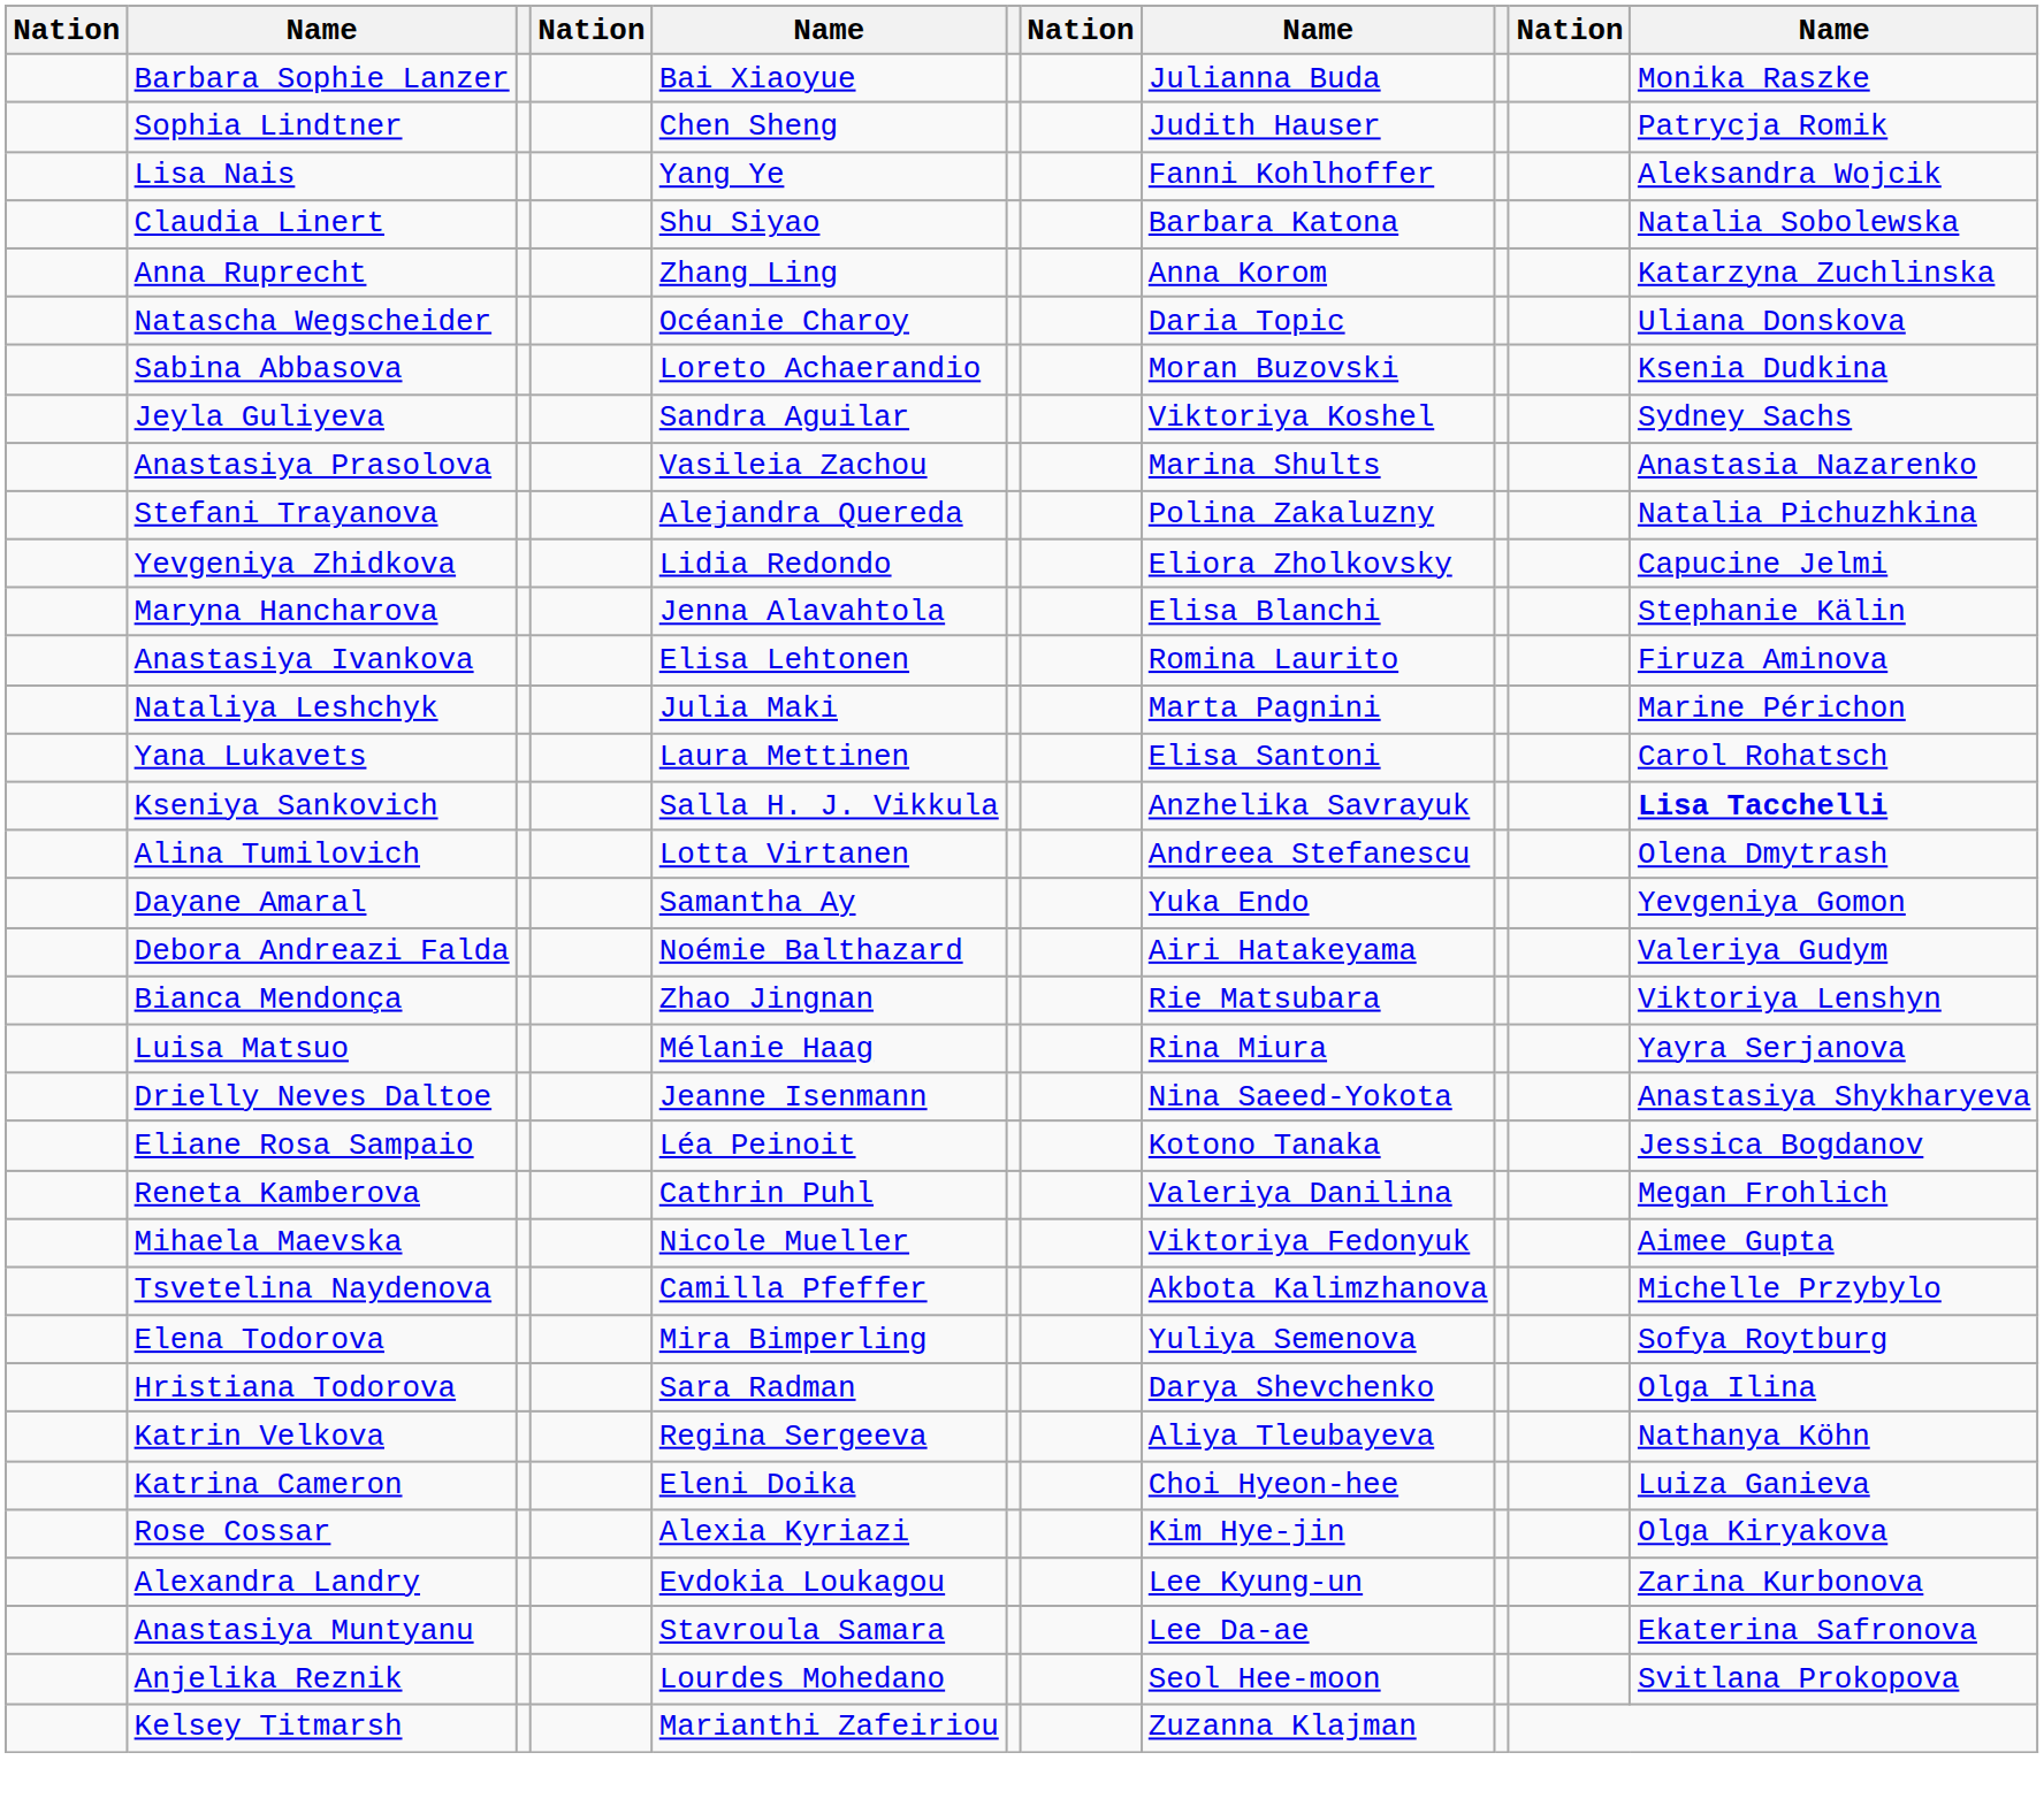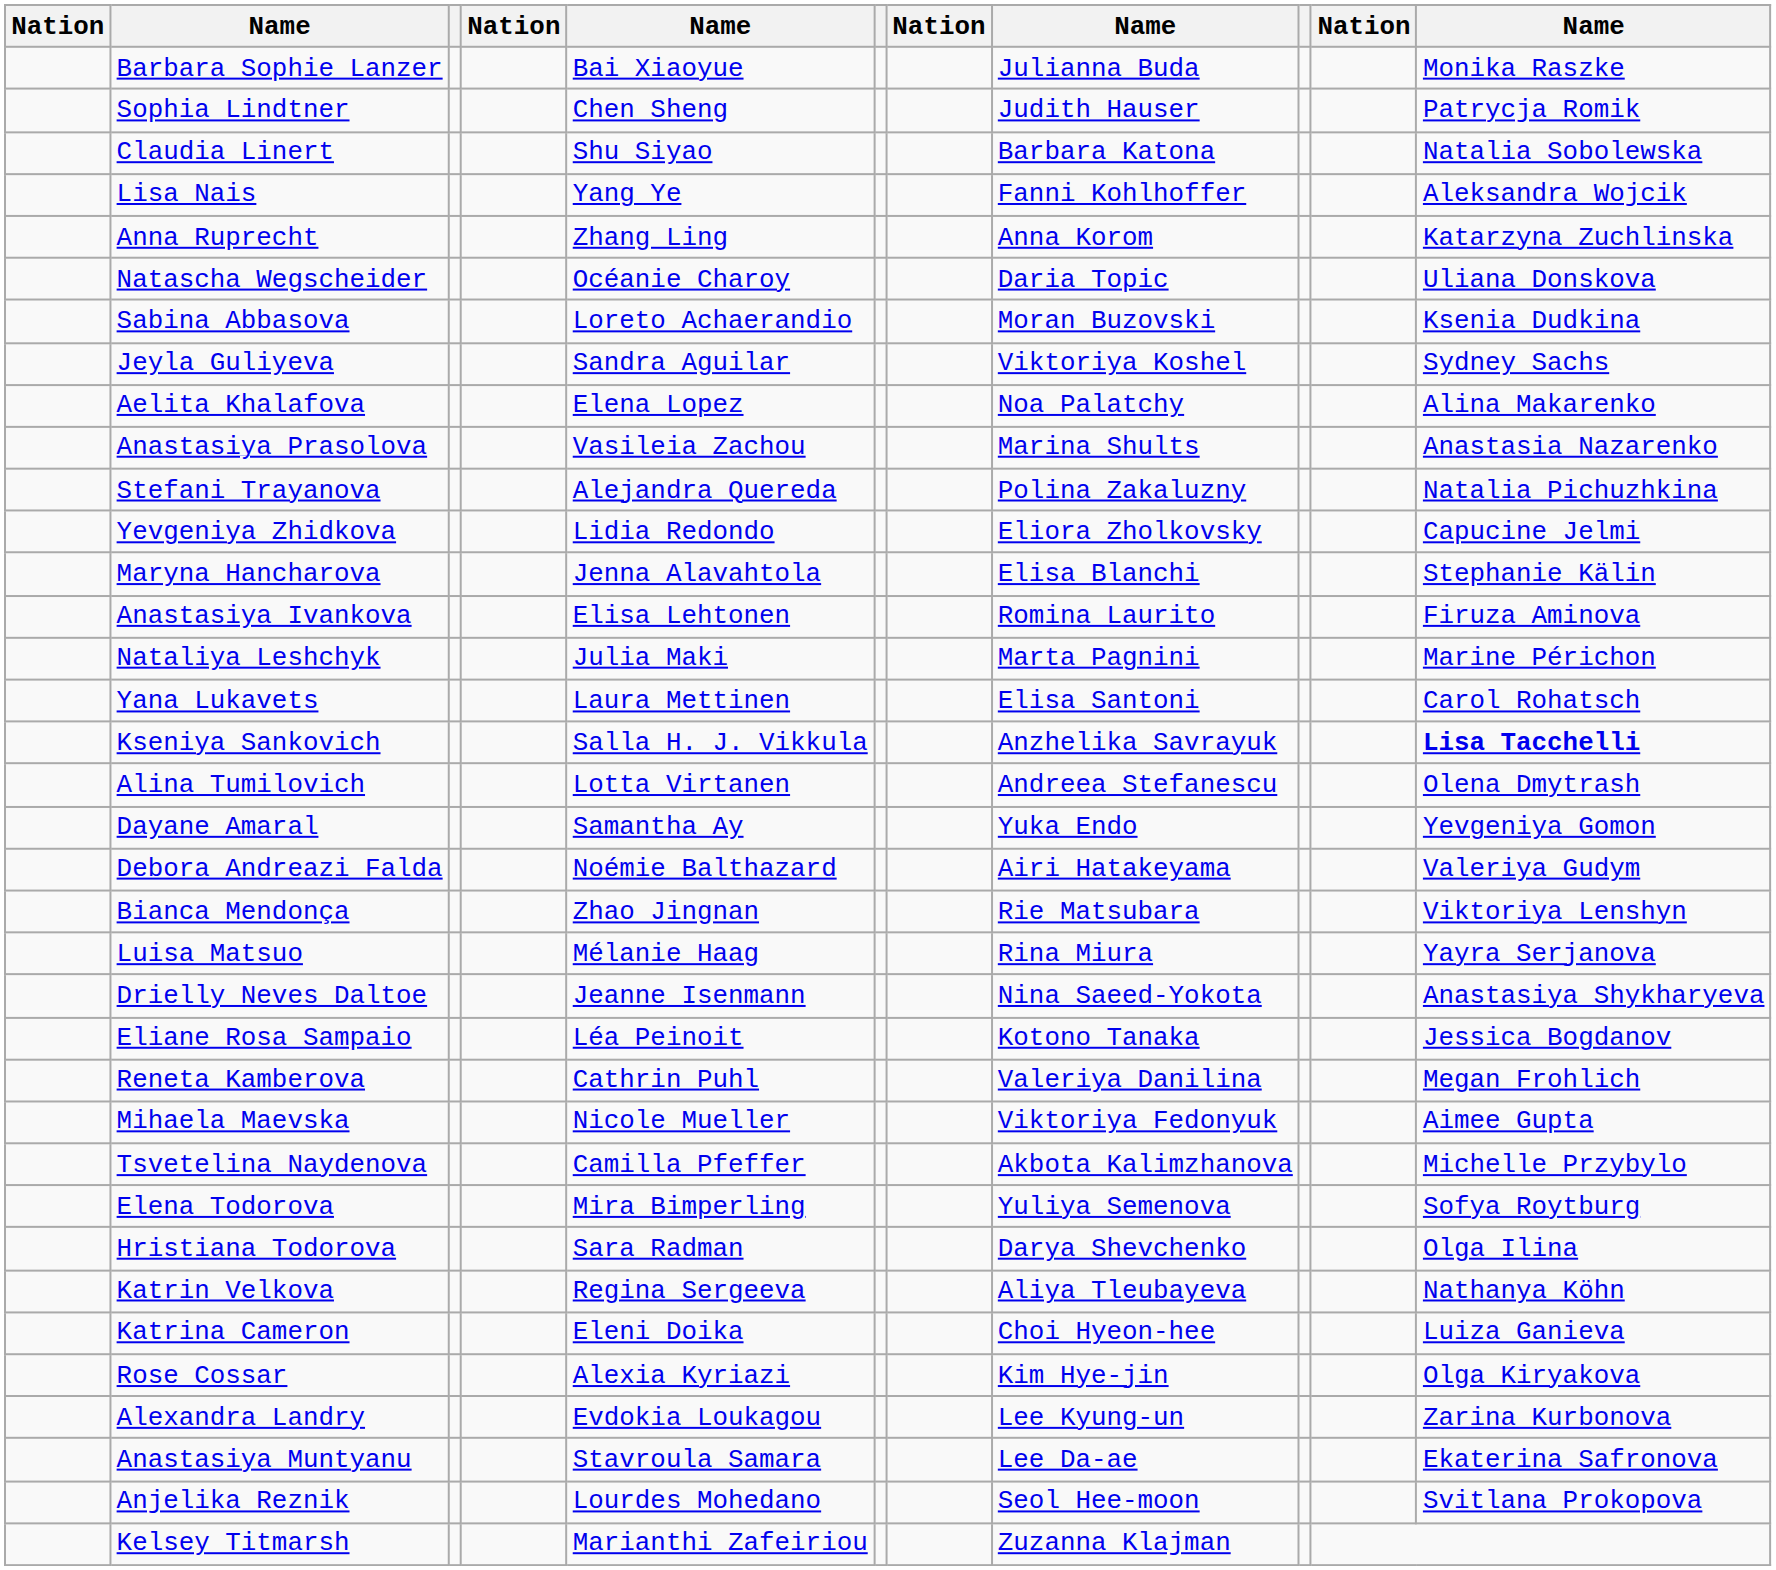 <table class="wikitable">
 <tr>
 <th>Nation</th>
 <th>Name</th>
 <th></th>
 <th>Nation</th>
 <th>Name</th>
 <th></th>
 <th>Nation</th>
 <th>Name</th>
 <th></th>
 <th>Nation</th>
 <th>Name</th>
 </tr>
 <tr>
 <td></td>
 <td><a href='#'>Barbara Sophie Lanzer</a></td>
 <td></td>
 <td></td>
 <td><a href='#'>Bai Xiaoyue</a></td>
 <td></td>
 <td></td>
 <td><a href='#'>Julianna Buda</a></td>
 <td></td>
 <td></td>
 <td><a href='#'>Monika Raszke</a></td>
 </tr>
 <tr>
 <td></td>
 <td><a href='#'>Sophia Lindtner</a></td>
 <td></td>
 <td></td>
 <td><a href='#'>Chen Sheng</a></td>
 <td></td>
 <td></td>
 <td><a href='#'>Judith Hauser</a></td>
 <td></td>
 <td></td>
 <td><a href='#'>Patrycja Romik</a></td>
 </tr>
 <tr>
 <td></td>
+<td><a href='#'>Claudia Linert</a></td>
+<td></td>
+<td></td>
+<td><a href='#'>Shu Siyao</a></td>
+<td></td>
+<td></td>
+<td><a href='#'>Barbara Katona</a></td>
+<td></td>
+<td></td>
+<td><a href='#'>Natalia Sobolewska</a></td>
+</tr>
+<tr>
+<td></td>
 <td><a href='#'>Lisa Nais</a></td>
 <td></td>
 <td></td>
 <td><a href='#'>Yang Ye</a></td>
 <td></td>
 <td></td>
 <td><a href='#'>Fanni Kohlhoffer</a></td>
 <td></td>
 <td></td>
 <td><a href='#'>Aleksandra Wojcik</a></td>
-</tr>
-<tr>
-<td></td>
-<td><a href='#'>Claudia Linert</a></td>
-<td></td>
-<td></td>
-<td><a href='#'>Shu Siyao</a></td>
-<td></td>
-<td></td>
-<td><a href='#'>Barbara Katona</a></td>
-<td></td>
-<td></td>
-<td><a href='#'>Natalia Sobolewska</a></td>
 </tr>
 <tr>
 <td></td>
 <td><a href='#'>Anna Ruprecht</a></td>
 <td></td>
 <td></td>
 <td><a href='#'>Zhang Ling</a></td>
 <td></td>
 <td></td>
 <td><a href='#'>Anna Korom</a></td>
 <td></td>
 <td></td>
 <td><a href='#'>Katarzyna Zuchlinska</a></td>
 </tr>
 <tr>
 <td></td>
 <td><a href='#'>Natascha Wegscheider</a></td>
 <td></td>
 <td></td>
 <td><a href='#'>Océanie Charoy</a></td>
 <td></td>
 <td></td>
 <td><a href='#'>Daria Topic</a></td>
 <td></td>
 <td></td>
 <td><a href='#'>Uliana Donskova</a></td>
 </tr>
 <tr>
 <td></td>
 <td><a href='#'>Sabina Abbasova</a></td>
 <td></td>
 <td></td>
 <td><a href='#'>Loreto Achaerandio</a></td>
 <td></td>
 <td></td>
 <td><a href='#'>Moran Buzovski</a></td>
 <td></td>
 <td></td>
 <td><a href='#'>Ksenia Dudkina</a></td>
 </tr>
 <tr>
 <td></td>
 <td><a href='#'>Jeyla Guliyeva</a></td>
 <td></td>
 <td></td>
 <td><a href='#'>Sandra Aguilar</a></td>
 <td></td>
 <td></td>
 <td><a href='#'>Viktoriya Koshel</a></td>
 <td></td>
 <td></td>
 <td><a href='#'>Sydney Sachs</a></td>
+</tr>
+<tr>
+<td></td>
+<td><a href='#'>Aelita Khalafova</a></td>
+<td></td>
+<td></td>
+<td><a href='#'>Elena Lopez</a></td>
+<td></td>
+<td></td>
+<td><a href='#'>Noa Palatchy</a></td>
+<td></td>
+<td></td>
+<td><a href='#'>Alina Makarenko</a></td>
 </tr>
 <tr>
 <td></td>
 <td><a href='#'>Anastasiya Prasolova</a></td>
 <td></td>
 <td></td>
 <td><a href='#'>Vasileia Zachou</a></td>
 <td></td>
 <td></td>
 <td><a href='#'>Marina Shults</a></td>
 <td></td>
 <td></td>
 <td><a href='#'>Anastasia Nazarenko</a></td>
 </tr>
 <tr>
 <td></td>
 <td><a href='#'>Stefani Trayanova</a></td>
 <td></td>
 <td></td>
 <td><a href='#'>Alejandra Quereda</a></td>
 <td></td>
 <td></td>
 <td><a href='#'>Polina Zakaluzny</a></td>
 <td></td>
 <td></td>
 <td><a href='#'>Natalia Pichuzhkina</a></td>
 </tr>
 <tr>
 <td></td>
 <td><a href='#'>Yevgeniya Zhidkova</a></td>
 <td></td>
 <td></td>
 <td><a href='#'>Lidia Redondo</a></td>
 <td></td>
 <td></td>
 <td><a href='#'>Eliora Zholkovsky</a></td>
 <td></td>
 <td></td>
 <td><a href='#'>Capucine Jelmi</a></td>
 </tr>
 <tr>
 <td></td>
 <td><a href='#'>Maryna Hancharova</a></td>
 <td></td>
 <td></td>
 <td><a href='#'>Jenna Alavahtola</a></td>
 <td></td>
 <td></td>
 <td><a href='#'>Elisa Blanchi</a></td>
 <td></td>
 <td></td>
 <td><a href='#'>Stephanie Kälin</a></td>
 </tr>
 <tr>
 <td></td>
 <td><a href='#'>Anastasiya Ivankova</a></td>
 <td></td>
 <td></td>
 <td><a href='#'>Elisa Lehtonen</a></td>
 <td></td>
 <td></td>
 <td><a href='#'>Romina Laurito</a></td>
 <td></td>
 <td></td>
 <td><a href='#'>Firuza Aminova</a></td>
 </tr>
 <tr>
 <td></td>
 <td><a href='#'>Nataliya Leshchyk</a></td>
 <td></td>
 <td></td>
 <td><a href='#'>Julia Maki</a></td>
 <td></td>
 <td></td>
 <td><a href='#'>Marta Pagnini</a></td>
 <td></td>
 <td></td>
 <td><a href='#'>Marine Périchon</a></td>
 </tr>
 <tr>
 <td></td>
 <td><a href='#'>Yana Lukavets</a></td>
 <td></td>
 <td></td>
 <td><a href='#'>Laura Mettinen</a></td>
 <td></td>
 <td></td>
 <td><a href='#'>Elisa Santoni</a></td>
 <td></td>
 <td></td>
 <td><a href='#'>Carol Rohatsch</a></td>
 </tr>
 <tr>
 <td></td>
 <td><a href='#'>Kseniya Sankovich</a></td>
 <td></td>
 <td></td>
 <td><a href='#'>Salla H. J. Vikkula</a></td>
 <td></td>
 <td></td>
 <td><a href='#'>Anzhelika Savrayuk</a></td>
 <td></td>
 <td></td>
 <td><strong><a href='#'>Lisa Tacchelli</a></strong></td>
 </tr>
 <tr>
 <td></td>
 <td><a href='#'>Alina Tumilovich</a></td>
 <td></td>
 <td></td>
 <td><a href='#'>Lotta Virtanen</a></td>
 <td></td>
 <td></td>
 <td><a href='#'>Andreea Stefanescu</a></td>
 <td></td>
 <td></td>
 <td><a href='#'>Olena Dmytrash</a></td>
 </tr>
 <tr>
 <td></td>
 <td><a href='#'>Dayane Amaral</a></td>
 <td></td>
 <td></td>
 <td><a href='#'>Samantha Ay</a></td>
 <td></td>
 <td></td>
 <td><a href='#'>Yuka Endo</a></td>
 <td></td>
 <td></td>
 <td><a href='#'>Yevgeniya Gomon</a></td>
 </tr>
 <tr>
 <td></td>
 <td><a href='#'>Debora Andreazi Falda</a></td>
 <td></td>
 <td></td>
 <td><a href='#'>Noémie Balthazard</a></td>
 <td></td>
 <td></td>
 <td><a href='#'>Airi Hatakeyama</a></td>
 <td></td>
 <td></td>
 <td><a href='#'>Valeriya Gudym</a></td>
 </tr>
 <tr>
 <td></td>
 <td><a href='#'>Bianca Mendonça</a></td>
 <td></td>
 <td></td>
 <td><a href='#'>Zhao Jingnan</a></td>
 <td></td>
 <td></td>
 <td><a href='#'>Rie Matsubara</a></td>
 <td></td>
 <td></td>
 <td><a href='#'>Viktoriya Lenshyn</a></td>
 </tr>
 <tr>
 <td></td>
 <td><a href='#'>Luisa Matsuo</a></td>
 <td></td>
 <td></td>
 <td><a href='#'>Mélanie Haag</a></td>
 <td></td>
 <td></td>
 <td><a href='#'>Rina Miura</a></td>
 <td></td>
 <td></td>
 <td><a href='#'>Yayra Serjanova</a></td>
 </tr>
 <tr>
 <td></td>
 <td><a href='#'>Drielly Neves Daltoe</a></td>
 <td></td>
 <td></td>
 <td><a href='#'>Jeanne Isenmann</a></td>
 <td></td>
 <td></td>
 <td><a href='#'>Nina Saeed-Yokota</a></td>
 <td></td>
 <td></td>
 <td><a href='#'>Anastasiya Shykharyeva</a></td>
 </tr>
 <tr>
 <td></td>
 <td><a href='#'>Eliane Rosa Sampaio</a></td>
 <td></td>
 <td></td>
 <td><a href='#'>Léa Peinoit</a></td>
 <td></td>
 <td></td>
 <td><a href='#'>Kotono Tanaka</a></td>
 <td></td>
 <td></td>
 <td><a href='#'>Jessica Bogdanov</a></td>
 </tr>
 <tr>
 <td></td>
 <td><a href='#'>Reneta Kamberova</a></td>
 <td></td>
 <td></td>
 <td><a href='#'>Cathrin Puhl</a></td>
 <td></td>
 <td></td>
 <td><a href='#'>Valeriya Danilina</a></td>
 <td></td>
 <td></td>
 <td><a href='#'>Megan Frohlich</a></td>
 </tr>
 <tr>
 <td></td>
 <td><a href='#'>Mihaela Maevska</a></td>
 <td></td>
 <td></td>
 <td><a href='#'>Nicole Mueller</a></td>
 <td></td>
 <td></td>
 <td><a href='#'>Viktoriya Fedonyuk</a></td>
 <td></td>
 <td></td>
 <td><a href='#'>Aimee Gupta</a></td>
 </tr>
 <tr>
 <td></td>
 <td><a href='#'>Tsvetelina Naydenova</a></td>
 <td></td>
 <td></td>
 <td><a href='#'>Camilla Pfeffer</a></td>
 <td></td>
 <td></td>
 <td><a href='#'>Akbota Kalimzhanova</a></td>
 <td></td>
 <td></td>
 <td><a href='#'>Michelle Przybylo</a></td>
 </tr>
 <tr>
 <td></td>
 <td><a href='#'>Elena Todorova</a></td>
 <td></td>
 <td></td>
 <td><a href='#'>Mira Bimperling</a></td>
 <td></td>
 <td></td>
 <td><a href='#'>Yuliya Semenova</a></td>
 <td></td>
 <td></td>
 <td><a href='#'>Sofya Roytburg</a></td>
 </tr>
 <tr>
 <td></td>
 <td><a href='#'>Hristiana Todorova</a></td>
 <td></td>
 <td></td>
 <td><a href='#'>Sara Radman</a></td>
 <td></td>
 <td></td>
 <td><a href='#'>Darya Shevchenko</a></td>
 <td></td>
 <td></td>
 <td><a href='#'>Olga Ilina</a></td>
 </tr>
 <tr>
 <td></td>
 <td><a href='#'>Katrin Velkova</a></td>
 <td></td>
 <td></td>
 <td><a href='#'>Regina Sergeeva</a></td>
 <td></td>
 <td></td>
 <td><a href='#'>Aliya Tleubayeva</a></td>
 <td></td>
 <td></td>
 <td><a href='#'>Nathanya Köhn</a></td>
 </tr>
 <tr>
 <td></td>
 <td><a href='#'>Katrina Cameron</a></td>
 <td></td>
 <td></td>
 <td><a href='#'>Eleni Doika</a></td>
 <td></td>
 <td></td>
 <td><a href='#'>Choi Hyeon-hee</a></td>
 <td></td>
 <td></td>
 <td><a href='#'>Luiza Ganieva</a></td>
 </tr>
 <tr>
 <td></td>
 <td><a href='#'>Rose Cossar</a></td>
 <td></td>
 <td></td>
 <td><a href='#'>Alexia Kyriazi</a></td>
 <td></td>
 <td></td>
 <td><a href='#'>Kim Hye-jin</a></td>
 <td></td>
 <td></td>
 <td><a href='#'>Olga Kiryakova</a></td>
 </tr>
 <tr>
 <td></td>
 <td><a href='#'>Alexandra Landry</a></td>
 <td></td>
 <td></td>
 <td><a href='#'>Evdokia Loukagou</a></td>
 <td></td>
 <td></td>
 <td><a href='#'>Lee Kyung-un</a></td>
 <td></td>
 <td></td>
 <td><a href='#'>Zarina Kurbonova</a></td>
 </tr>
 <tr>
 <td></td>
 <td><a href='#'>Anastasiya Muntyanu</a></td>
 <td></td>
 <td></td>
 <td><a href='#'>Stavroula Samara</a></td>
 <td></td>
 <td></td>
 <td><a href='#'>Lee Da-ae</a></td>
 <td></td>
 <td></td>
 <td><a href='#'>Ekaterina Safronova</a></td>
 </tr>
 <tr>
 <td></td>
 <td><a href='#'>Anjelika Reznik</a></td>
 <td></td>
 <td></td>
 <td><a href='#'>Lourdes Mohedano</a></td>
 <td></td>
 <td></td>
 <td><a href='#'>Seol Hee-moon</a></td>
 <td></td>
 <td></td>
 <td><a href='#'>Svitlana Prokopova</a></td>
 </tr>
 <tr>
 <td></td>
 <td><a href='#'>Kelsey Titmarsh</a></td>
 <td></td>
 <td></td>
 <td><a href='#'>Marianthi Zafeiriou</a></td>
 <td></td>
 <td></td>
 <td><a href='#'>Zuzanna Klajman</a></td>
 <td></td>
 </tr>
 </table>
